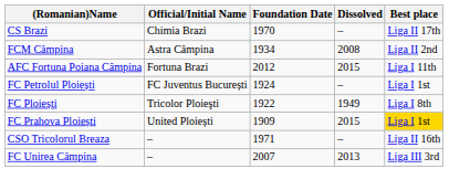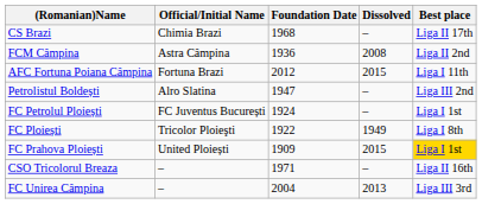 <table class="wikitable sortable mw-collapsible" style=" font-size: 87%;">
 <tr>
 <th>(Romanian)Name</th>
 <th>Official/Initial Name</th>
 <th>Foundation Date</th>
 <th>Dissolved</th>
 <th>Best place</th>
 </tr>
 <tr>
 <td><a href='#'>CS Brazi</a></td>
 <td>Chimia Brazi</td>
-<td>1970</td>
+<td>1968</td>
 <td>–</td>
 <td><a href='#'>Liga II</a> 17th</td>
 </tr>
 <tr>
 <td><a href='#'>FCM Câmpina</a></td>
 <td>Astra Câmpina</td>
-<td>1934</td>
+<td>1936</td>
 <td>2008</td>
 <td><a href='#'>Liga II</a> 2nd</td>
 </tr>
 <tr>
 <td><a href='#'>AFC Fortuna Poiana Câmpina</a></td>
 <td>Fortuna Brazi</td>
 <td>2012</td>
 <td>2015</td>
 <td><a href='#'>Liga I</a> 11th</td>
+</tr>
+<tr>
+<td><a href='#'>Petrolistul Boldești</a></td>
+<td>Alro Slatina</td>
+<td>1947</td>
+<td>–</td>
+<td><a href='#'>Liga III</a> 2nd</td>
 </tr>
 <tr>
 <td><a href='#'>FC Petrolul Ploiești</a></td>
 <td>FC Juventus București</td>
 <td>1924</td>
 <td>–</td>
 <td><a href='#'>Liga I</a> 1st</td>
 </tr>
 <tr>
 <td><a href='#'>FC Ploiești</a></td>
 <td>Tricolor Ploieşti</td>
 <td>1922</td>
 <td>1949</td>
 <td><a href='#'>Liga I</a> 8th</td>
 </tr>
 <tr>
 <td><a href='#'>FC Prahova Ploiești</a></td>
 <td>United Ploiești</td>
 <td>1909</td>
 <td>2015</td>
 <td style="background: gold;"><a href='#'>Liga I</a> 1st</td>
 </tr>
 <tr>
 <td><a href='#'>CSO Tricolorul Breaza</a></td>
 <td>–</td>
 <td>1971</td>
 <td>–</td>
 <td><a href='#'>Liga II</a> 16th</td>
 </tr>
 <tr>
 <td><a href='#'>FC Unirea Câmpina</a></td>
 <td>–</td>
-<td>2007</td>
+<td>2004</td>
 <td>2013</td>
 <td><a href='#'>Liga III</a> 3rd</td>
 </tr>
 </table>
